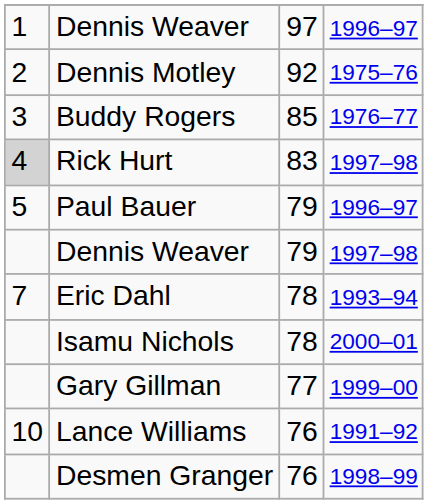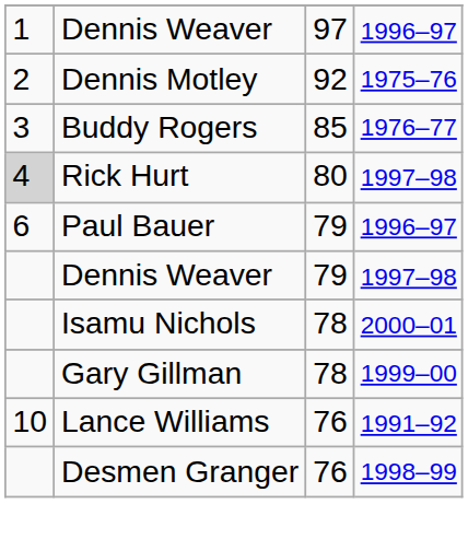 <table class="wikitable">
 <tr>
 </tr>
 <tr>
 <td>1</td>
 <td>Dennis Weaver</td>
 <td>97</td>
 <td style="font-size:80%;"><a href='#'>1996–97</a></td>
 </tr>
 <tr>
 <td>2</td>
 <td>Dennis Motley</td>
 <td>92</td>
 <td style="font-size:80%;"><a href='#'>1975–76</a></td>
 </tr>
 <tr>
 <td>3</td>
 <td>Buddy Rogers</td>
 <td>85</td>
 <td style="font-size:80%;"><a href='#'>1976–77</a></td>
 </tr>
 <tr>
 <td style="background: lightgrey;">4</td>
 <td>Rick Hurt</td>
-<td>83</td>
+<td>80</td>
 <td style="font-size:80%;"><a href='#'>1997–98</a></td>
 </tr>
 <tr>
-<td>5</td>
+<td>6</td>
 <td>Paul Bauer</td>
 <td>79</td>
 <td style="font-size:80%;"><a href='#'>1996–97</a></td>
 </tr>
 <tr>
 <td></td>
 <td>Dennis Weaver</td>
 <td>79</td>
 <td style="font-size:80%;"><a href='#'>1997–98</a></td>
 </tr>
 <tr>
-<td>7</td>
-<td>Eric Dahl</td>
-<td>78</td>
-<td style="font-size:80%;"><a href='#'>1993–94</a></td>
-</tr>
-<tr>
 <td></td>
 <td>Isamu Nichols</td>
 <td>78</td>
 <td style="font-size:80%;"><a href='#'>2000–01</a></td>
 </tr>
 <tr>
 <td></td>
 <td>Gary Gillman</td>
-<td>77</td>
+<td>78</td>
 <td style="font-size:80%;"><a href='#'>1999–00</a></td>
 </tr>
 <tr>
 <td>10</td>
 <td>Lance Williams</td>
 <td>76</td>
 <td style="font-size:80%;"><a href='#'>1991–92</a></td>
 </tr>
 <tr>
 <td></td>
 <td>Desmen Granger</td>
 <td>76</td>
 <td style="font-size:80%;"><a href='#'>1998–99</a></td>
 </tr>
 </table>
